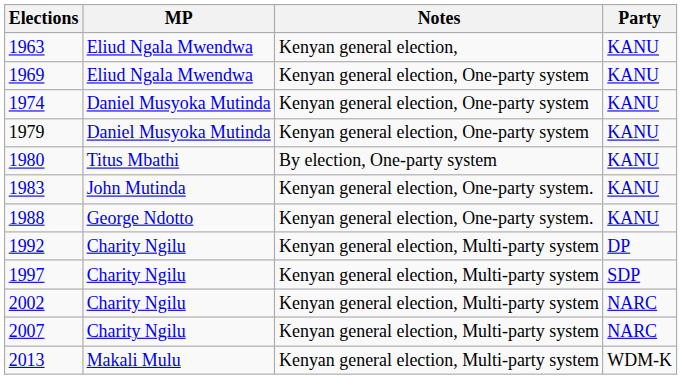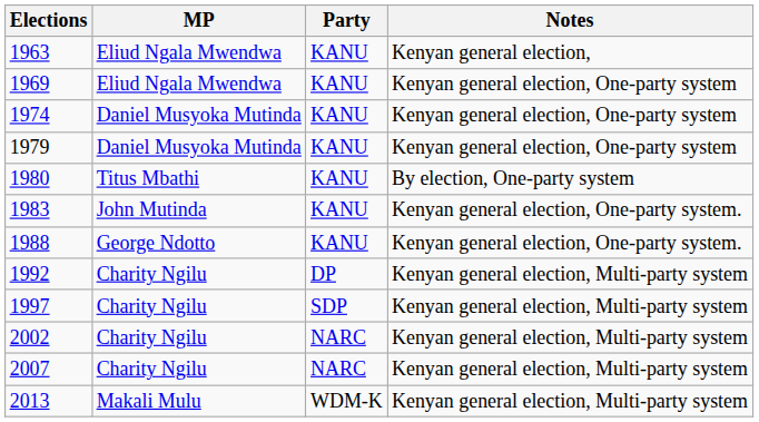 <table class="wikitable">
 <tr>
 <th>Elections</th>
 <th>MP </th>
+<th>Party</th>
 <th>Notes</th>
-<th>Party</th>
 </tr>
 <tr KENYA GENERAL ELECTION (1958 )    (JAMES NZAU)(KENYA AFRICAN NATIONAL UNION) KENYA GENERAL ELECTION>
 <td><a href='#'>1963</a></td>
 <td><a href='#'>Eliud Ngala Mwendwa</a></td>
+<td><a href='#'>KANU</a></td>
 <td>Kenyan general election,</td>
-<td><a href='#'>KANU</a></td>
 </tr>
 <tr>
 <td><a href='#'>1969</a></td>
 <td><a href='#'>Eliud Ngala Mwendwa</a></td>
+<td><a href='#'>KANU</a></td>
 <td>Kenyan general election, One-party system</td>
-<td><a href='#'>KANU</a></td>
 </tr>
 <tr>
 <td><a href='#'>1974</a></td>
 <td><a href='#'>Daniel Musyoka Mutinda</a></td>
+<td><a href='#'>KANU</a></td>
 <td>Kenyan general election, One-party system</td>
-<td><a href='#'>KANU</a></td>
 </tr>
 <tr>
 <td>1979</td>
 <td><a href='#'>Daniel Musyoka Mutinda</a></td>
+<td><a href='#'>KANU</a></td>
 <td>Kenyan general election, One-party system</td>
-<td><a href='#'>KANU</a></td>
 </tr>
 <tr>
 <td><a href='#'>1980</a></td>
 <td><a href='#'>Titus Mbathi</a></td>
+<td><a href='#'>KANU</a></td>
 <td>By election, One-party system</td>
-<td><a href='#'>KANU</a></td>
 </tr>
 <tr>
 <td><a href='#'>1983</a></td>
 <td><a href='#'>John Mutinda</a></td>
+<td><a href='#'>KANU</a></td>
 <td>Kenyan general election, One-party system.</td>
-<td><a href='#'>KANU</a></td>
 </tr>
 <tr>
 <td><a href='#'>1988</a></td>
 <td><a href='#'>George Ndotto</a></td>
+<td><a href='#'>KANU</a></td>
 <td>Kenyan general election, One-party system.</td>
-<td><a href='#'>KANU</a></td>
 </tr>
 <tr>
 <td><a href='#'>1992</a></td>
 <td><a href='#'>Charity Ngilu</a></td>
+<td><a href='#'>DP</a></td>
 <td>Kenyan general election, Multi-party system</td>
-<td><a href='#'>DP</a></td>
 </tr>
 <tr>
 <td><a href='#'>1997</a></td>
 <td><a href='#'>Charity Ngilu</a></td>
+<td><a href='#'>SDP</a></td>
 <td>Kenyan general election, Multi-party system</td>
-<td><a href='#'>SDP</a></td>
 </tr>
 <tr>
 <td><a href='#'>2002</a></td>
 <td><a href='#'>Charity Ngilu</a></td>
+<td><a href='#'>NARC</a></td>
 <td>Kenyan general election, Multi-party system</td>
-<td><a href='#'>NARC</a></td>
 </tr>
 <tr>
 <td><a href='#'>2007</a></td>
 <td><a href='#'>Charity Ngilu</a></td>
+<td><a href='#'>NARC</a></td>
 <td>Kenyan general election, Multi-party system</td>
-<td><a href='#'>NARC</a></td>
 </tr>
 <tr>
 <td><a href='#'>2013</a></td>
 <td><a href='#'>Makali Mulu</a></td>
+<td>WDM-K</td>
 <td>Kenyan general election, Multi-party system</td>
-<td>WDM-K</td>
 </tr>
 </table>
